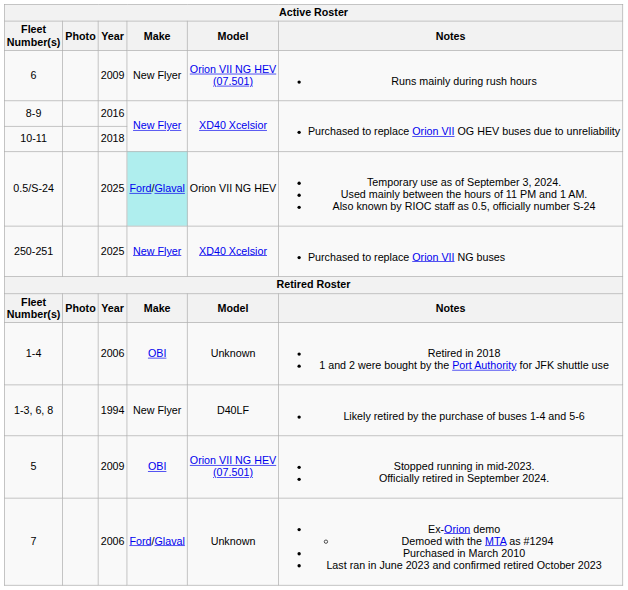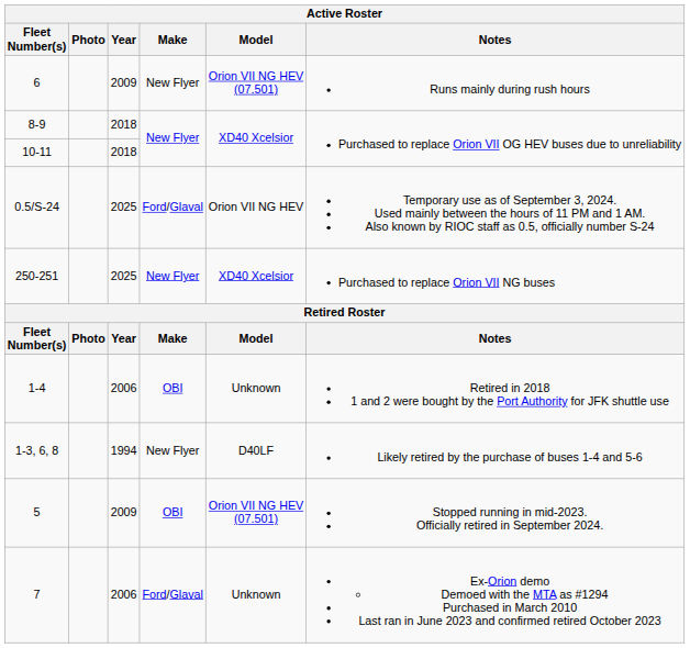 <table class="wikitable">
 <tr>
 <th colspan="6">Active Roster</th>
 </tr>
 <tr align="center">
 <th>Fleet<br>Number(s)</th>
 <th>Photo</th>
 <th>Year</th>
 <th>Make</th>
 <th>Model</th>
 <th>Notes</th>
 </tr>
 <tr align="center">
 <td>6</td>
 <td></td>
 <td>2009</td>
 <td>New Flyer</td>
 <td><a href='#'>Orion VII NG HEV<br>(07.501)</a></td>
 <td><br><ul><li>Runs mainly during rush hours</li></ul></td>
 </tr>
 <tr align="center">
 <td>8-9</td>
 <td><br></td>
-<td>2016</td>
+<td>2018</td>
 <td rowspan="2"><a href='#'>New Flyer</a></td>
 <td rowspan="2"><a href='#'>XD40 Xcelsior</a></td>
 <td rowspan="2" align="left"><br><ul><li>Purchased to replace <a href='#'>Orion VII</a> OG HEV buses due to unreliability</li></ul></td>
 </tr>
 <tr align="center">
 <td>10-11</td>
 <td></td>
 <td>2018</td>
 </tr>
 <tr align="center">
 <td>0.5/S-24</td>
 <td></td>
 <td>2025</td>
-<td style="background: paleturquoise;"><a href='#'>Ford</a>/<a href='#'>Glaval</a></td>
+<td><a href='#'>Ford</a>/<a href='#'>Glaval</a></td>
 <td>Orion VII NG HEV</td>
 <td><br><ul><li>Temporary use as of September 3, 2024.</li><li>Used mainly between the hours of 11 PM and 1 AM.</li><li>Also known by RIOC staff as 0.5, officially number S-24</li></ul></td>
 </tr>
 <tr align="center">
 <td>250-251</td>
 <td></td>
 <td>2025</td>
 <td><a href='#'>New Flyer</a></td>
 <td><a href='#'>XD40 Xcelsior</a></td>
 <td align="left"><br><ul><li>Purchased to replace <a href='#'>Orion VII</a> NG buses</li></ul></td>
 </tr>
 <tr align="center">
 <th colspan="6">Retired Roster</th>
 </tr>
 <tr align="center">
 <th>Fleet<br>Number(s)</th>
 <th>Photo</th>
 <th>Year</th>
 <th>Make</th>
 <th>Model</th>
 <th>Notes</th>
 </tr>
 <tr align="center">
 <td>1-4</td>
 <td></td>
 <td>2006</td>
 <td><a href='#'>OBI</a></td>
 <td>Unknown</td>
 <td><br><ul><li>Retired in 2018</li><li>1 and 2 were bought by the <a href='#'>Port Authority</a> for JFK shuttle use</li></ul></td>
 </tr>
 <tr align="center">
 <td>1-3, 6, 8</td>
 <td></td>
 <td>1994</td>
 <td>New Flyer</td>
 <td>D40LF</td>
 <td><br><ul><li>Likely retired by the purchase of buses 1-4 and 5-6</li></ul></td>
 </tr>
 <tr align="center">
 <td>5</td>
 <td></td>
 <td>2009</td>
 <td><a href='#'>OBI</a></td>
 <td><a href='#'>Orion VII NG HEV<br>(07.501)</a></td>
 <td><br><ul><li>Stopped running in mid-2023.</li><li>Officially retired in September 2024.</li></ul></td>
 </tr>
 <tr align="center">
 <td>7</td>
 <td></td>
 <td>2006</td>
 <td><a href='#'>Ford</a>/<a href='#'>Glaval</a></td>
 <td>Unknown</td>
 <td><br><ul><li>Ex-<a href='#'>Orion</a> demo<ul><li>Demoed with the <a href='#'>MTA</a> as #1294</li></ul></li><li>Purchased in March 2010</li><li>Last ran in June 2023 and confirmed retired October 2023</li></ul></td>
 </tr>
 </table>
